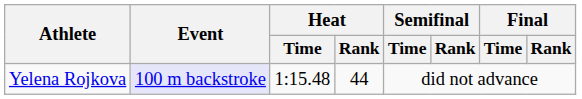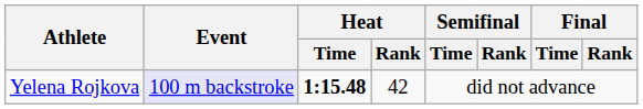 <table class=wikitable style="font-size:90%">
 <tr>
 <th rowspan="2">Athlete</th>
 <th rowspan="2">Event</th>
 <th colspan="2">Heat</th>
 <th colspan="2">Semifinal</th>
 <th colspan="2">Final</th>
 </tr>
 <tr style="font-size:95%">
 <th>Time</th>
 <th>Rank</th>
 <th>Time</th>
 <th>Rank</th>
 <th>Time</th>
 <th>Rank</th>
 </tr>
 <tr align=center>
 <td align=left><a href='#'>Yelena Rojkova</a></td>
 <td align=left style="background: lavender;"><a href='#'>100 m backstroke</a></td>
-<td>1:15.48</td>
-<td>44</td>
+<td><strong>1:15.48</strong></td>
+<td>42</td>
 <td colspan=4>did not advance</td>
 </tr>
 </table>
